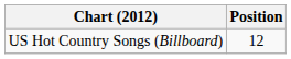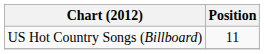 <table class="wikitable sortable">
 <tr>
 <th scope="col">Chart (2012)</th>
 <th scope="col">Position</th>
 </tr>
 <tr>
 <td>US Hot Country Songs (<em>Billboard</em>)</td>
-<td align="center">12</td>
+<td align="center">11</td>
 </tr>
 <tr>
 </tr>
 </table>
